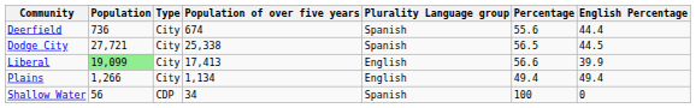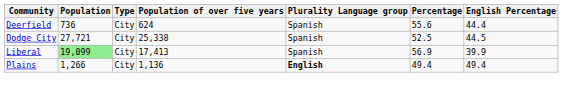 <table class="wikitable sortable">
 <tr>
 <th>Community</th>
 <th>Population</th>
 <th>Type</th>
 <th>Population of over five years</th>
 <th>Plurality Language group</th>
 <th>Percentage</th>
 <th>English Percentage</th>
 </tr>
 <tr>
 <td><a href='#'>Deerfield</a></td>
 <td>736</td>
 <td>City</td>
-<td>674</td>
+<td>624</td>
 <td>Spanish</td>
 <td>55.6</td>
 <td>44.4</td>
 </tr>
 <tr>
 <td><a href='#'>Dodge City</a></td>
 <td>27,721</td>
 <td>City</td>
 <td>25,338</td>
 <td>Spanish</td>
-<td>56.5</td>
+<td>52.5</td>
 <td>44.5</td>
 </tr>
 <tr>
 <td><a href='#'>Liberal</a></td>
 <td style="background: lightgreen;">19,099</td>
 <td>City</td>
 <td>17,413</td>
-<td>English</td>
-<td>56.6</td>
+<td>Spanish</td>
+<td>56.9</td>
 <td>39.9</td>
 </tr>
 <tr>
 <td><a href='#'>Plains</a></td>
 <td>1,266</td>
 <td>City</td>
-<td>1,134</td>
-<td>English</td>
+<td>1,136</td>
+<td><strong>English</strong></td>
 <td>49.4</td>
 <td>49.4</td>
 </tr>
-<tr>
-<td><a href='#'>Shallow Water</a></td>
-<td>56</td>
-<td>CDP</td>
-<td>34</td>
-<td>Spanish</td>
-<td>100</td>
-<td>0</td>
-</tr>
 </table>
